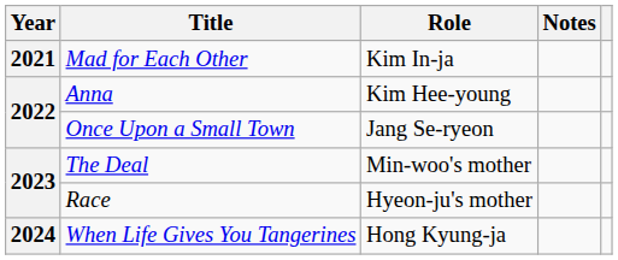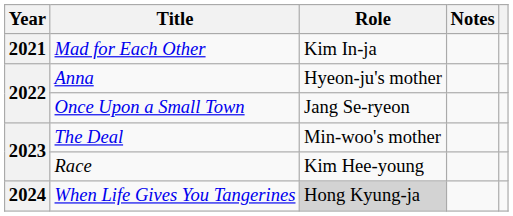 <table class="wikitable plainrowheaders sortable">
 <tr>
 <th scope="col">Year</th>
 <th scope="col">Title</th>
 <th scope="col">Role</th>
 <th scope="col" class="unsortable">Notes</th>
 <th scope="col" class="unsortable"></th>
 </tr>
 <tr>
 <th scope="row">2021</th>
 <td><em><a href='#'>Mad for Each Other</a></em></td>
 <td>Kim In-ja</td>
 <td></td>
 <td style="text-align:center"></td>
 </tr>
 <tr>
 <th scope="row" rowspan="2">2022</th>
 <td><em><a href='#'>Anna</a></em></td>
-<td>Kim Hee-young</td>
+<td>Hyeon-ju's mother</td>
 <td></td>
 <td style="text-align:center"></td>
 </tr>
 <tr>
 <td><em><a href='#'>Once Upon a Small Town</a></em></td>
 <td>Jang Se-ryeon</td>
 <td></td>
 <td style="text-align:center"></td>
 </tr>
 <tr>
 <th scope="row" rowspan="2">2023</th>
 <td><em><a href='#'>The Deal</a></em></td>
 <td>Min-woo's mother</td>
 <td></td>
 <td style="text-align:center"></td>
 </tr>
 <tr>
 <td><em>Race</em></td>
-<td>Hyeon-ju's mother</td>
+<td>Kim Hee-young</td>
 <td></td>
 <td style="text-align:center"></td>
 </tr>
 <tr>
 <th scope="row">2024</th>
 <td><em><a href='#'>When Life Gives You Tangerines</a></em></td>
-<td>Hong Kyung-ja</td>
+<td style="background: lightgrey;">Hong Kyung-ja</td>
 <td></td>
 <td style="text-align:center"></td>
 </tr>
 </table>
